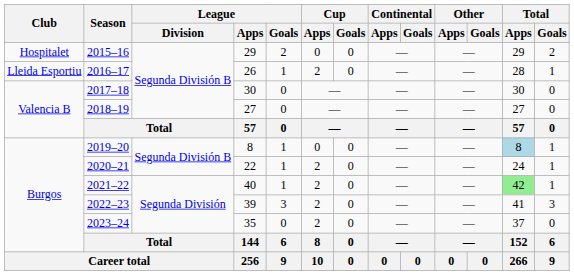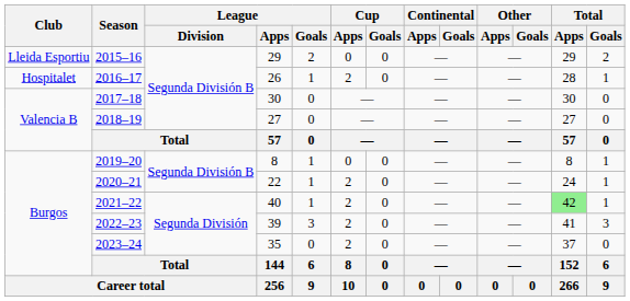 <table class="wikitable" style="text-align:center">
 <tr>
 <th rowspan="2">Club</th>
 <th rowspan="2">Season</th>
 <th colspan="3">League</th>
 <th colspan="2">Cup</th>
 <th colspan="2">Continental</th>
 <th colspan="2">Other</th>
 <th colspan="2">Total</th>
 </tr>
 <tr>
 <th>Division</th>
 <th>Apps</th>
 <th>Goals</th>
 <th>Apps</th>
 <th>Goals</th>
 <th>Apps</th>
 <th>Goals</th>
 <th>Apps</th>
 <th>Goals</th>
 <th>Apps</th>
 <th>Goals</th>
 </tr>
 <tr>
-<td><a href='#'>Hospitalet</a></td>
+<td><a href='#'>Lleida Esportiu</a></td>
 <td><a href='#'>2015–16</a></td>
 <td rowspan="4"><a href='#'>Segunda División B</a></td>
 <td>29</td>
 <td>2</td>
 <td>0</td>
 <td>0</td>
 <td colspan="2">—</td>
 <td colspan="2">—</td>
 <td>29</td>
 <td>2</td>
 </tr>
 <tr>
-<td><a href='#'>Lleida Esportiu</a></td>
+<td><a href='#'>Hospitalet</a></td>
 <td><a href='#'>2016–17</a></td>
 <td>26</td>
 <td>1</td>
 <td>2</td>
 <td>0</td>
 <td colspan="2">—</td>
 <td colspan="2">—</td>
 <td>28</td>
 <td>1</td>
 </tr>
 <tr>
 <td rowspan="3"><a href='#'>Valencia B</a></td>
 <td><a href='#'>2017–18</a></td>
 <td>30</td>
 <td>0</td>
 <td colspan="2">—</td>
 <td colspan="2">—</td>
 <td colspan="2">—</td>
 <td>30</td>
 <td>0</td>
 </tr>
 <tr>
 <td><a href='#'>2018–19</a></td>
 <td>27</td>
 <td>0</td>
 <td colspan="2">—</td>
 <td colspan="2">—</td>
 <td colspan="2">—</td>
 <td>27</td>
 <td>0</td>
 </tr>
 <tr>
 <th colspan="2">Total</th>
 <th>57</th>
 <th>0</th>
 <th colspan="2">—</th>
 <th colspan="2">—</th>
 <th colspan="2">—</th>
 <th>57</th>
 <th>0</th>
 </tr>
 <tr>
 <td rowspan="6"><a href='#'>Burgos</a></td>
 <td><a href='#'>2019–20</a></td>
 <td rowspan="2"><a href='#'>Segunda División B</a></td>
 <td>8</td>
 <td>1</td>
 <td>0</td>
 <td>0</td>
 <td colspan="2">—</td>
 <td colspan="2">—</td>
-<td style="background: lightblue;">8</td>
+<td>8</td>
 <td>1</td>
 </tr>
 <tr>
 <td><a href='#'>2020–21</a></td>
 <td>22</td>
 <td>1</td>
 <td>2</td>
 <td>0</td>
 <td colspan="2">—</td>
 <td colspan="2">—</td>
 <td>24</td>
 <td>1</td>
 </tr>
 <tr>
 <td><a href='#'>2021–22</a></td>
 <td rowspan="3"><a href='#'>Segunda División</a></td>
 <td>40</td>
 <td>1</td>
 <td>2</td>
 <td>0</td>
 <td colspan="2">—</td>
 <td colspan="2">—</td>
 <td style="background: lightgreen;">42</td>
 <td>1</td>
 </tr>
 <tr>
 <td><a href='#'>2022–23</a></td>
 <td>39</td>
 <td>3</td>
 <td>2</td>
 <td>0</td>
 <td colspan="2">—</td>
 <td colspan="2">—</td>
 <td>41</td>
 <td>3</td>
 </tr>
 <tr>
 <td><a href='#'>2023–24</a></td>
 <td>35</td>
 <td>0</td>
 <td>2</td>
 <td>0</td>
 <td colspan="2">—</td>
 <td colspan="2">—</td>
 <td>37</td>
 <td>0</td>
 </tr>
 <tr>
 <th colspan="2">Total</th>
 <th>144</th>
 <th>6</th>
 <th>8</th>
 <th>0</th>
 <th colspan="2">—</th>
 <th colspan="2">—</th>
 <th>152</th>
 <th>6</th>
 </tr>
 <tr>
 <th colspan="3">Career total</th>
 <th>256</th>
 <th>9</th>
 <th>10</th>
 <th>0</th>
 <th>0</th>
 <th>0</th>
 <th>0</th>
 <th>0</th>
 <th>266</th>
 <th>9</th>
 </tr>
 </table>
